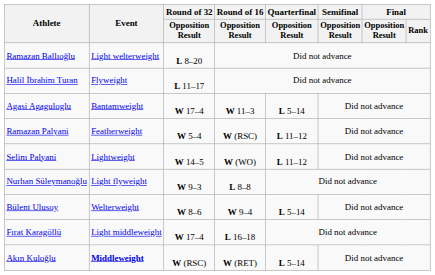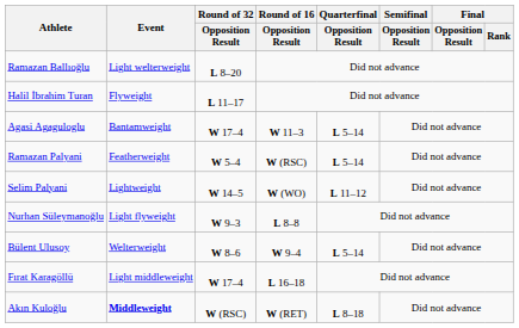 <table class=wikitable style="font-size:90%; text-align:center">
 <tr>
 <th rowspan=2>Athlete</th>
 <th rowspan=2>Event</th>
 <th>Round of 32</th>
 <th>Round of 16</th>
 <th>Quarterfinal</th>
 <th>Semifinal</th>
 <th colspan=2>Final</th>
 </tr>
 <tr style=font-size:95%>
 <th>Opposition<br>Result</th>
 <th>Opposition<br>Result</th>
 <th>Opposition<br>Result</th>
 <th>Opposition<br>Result</th>
 <th>Opposition<br>Result</th>
 <th>Rank</th>
 </tr>
 <tr>
 <td align=left><a href='#'>Ramazan Ballıoğlu</a></td>
 <td align=left><a href='#'>Light welterweight</a></td>
 <td><br><strong>L</strong> 8–20</td>
 <td colspan=5>Did not advance</td>
 </tr>
 <tr>
 <td align=left><a href='#'>Halil İbrahim Turan</a></td>
 <td align=left><a href='#'>Flyweight</a></td>
 <td><br><strong>L</strong> 11–17</td>
 <td colspan=5>Did not advance</td>
 </tr>
 <tr>
 <td align=left><a href='#'>Agasi Agaguloglu</a></td>
 <td align=left><a href='#'>Bantamweight</a></td>
 <td><br><strong>W</strong> 17–4</td>
 <td><br><strong>W</strong> 11–3</td>
 <td><br><strong>L</strong> 5–14</td>
 <td colspan=3>Did not advance</td>
 </tr>
 <tr>
 <td align=left><a href='#'>Ramazan Palyani</a></td>
 <td align=left><a href='#'>Featherweight</a></td>
 <td><br><strong>W</strong> 5–4</td>
 <td><br><strong>W</strong> (RSC)</td>
-<td><br><strong>L</strong> 11–12</td>
+<td><br><strong>L</strong> 5–14</td>
 <td colspan=3>Did not advance</td>
 </tr>
 <tr>
 <td align=left><a href='#'>Selim Palyani</a></td>
 <td align=left><a href='#'>Lightweight</a></td>
 <td><br><strong>W</strong> 14–5</td>
 <td><br><strong>W</strong> (WO)</td>
 <td><br><strong>L</strong> 11–12</td>
 <td colspan=3>Did not advance</td>
 </tr>
 <tr>
 <td align=left><a href='#'>Nurhan Süleymanoğlu</a></td>
 <td align=left><a href='#'>Light flyweight</a></td>
 <td><br><strong>W</strong> 9–3</td>
 <td><br><strong>L</strong> 8–8</td>
 <td colspan=4>Did not advance</td>
 </tr>
 <tr>
 <td align=left><a href='#'>Bülent Ulusoy</a></td>
 <td align=left><a href='#'>Welterweight</a></td>
 <td><br><strong>W</strong> 8–6</td>
 <td><br><strong>W</strong> 9–4</td>
 <td><br><strong>L</strong> 5–14</td>
 <td colspan=3>Did not advance</td>
 </tr>
 <tr>
 <td align=left><a href='#'>Fırat Karagöllü</a></td>
 <td align=left><a href='#'>Light middleweight</a></td>
 <td><br><strong>W</strong> 17–4</td>
 <td><br><strong>L</strong> 16–18</td>
 <td colspan=4>Did not advance</td>
 </tr>
 <tr>
 <td align=left><a href='#'>Akın Kuloğlu</a></td>
 <td align=left><strong><a href='#'>Middleweight</a></strong></td>
 <td><br><strong>W</strong> (RSC)</td>
 <td><br><strong>W</strong> (RET)</td>
-<td><br><strong>L</strong> 5–14</td>
+<td><br><strong>L</strong> 8–18</td>
 <td colspan=3>Did not advance</td>
 </tr>
 </table>
